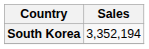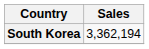 <table class="wikitable plainrowheaders">
 <tr>
 <th>Country</th>
 <th>Sales</th>
 </tr>
 <tr>
 <th scope="row">South Korea </th>
-<td>3,352,194</td>
+<td>3,362,194</td>
 </tr>
 <tr>
 </tr>
 </table>
